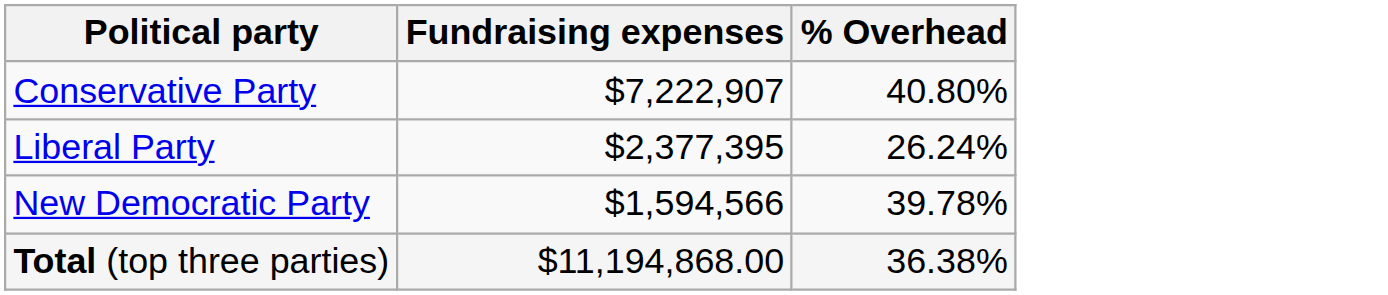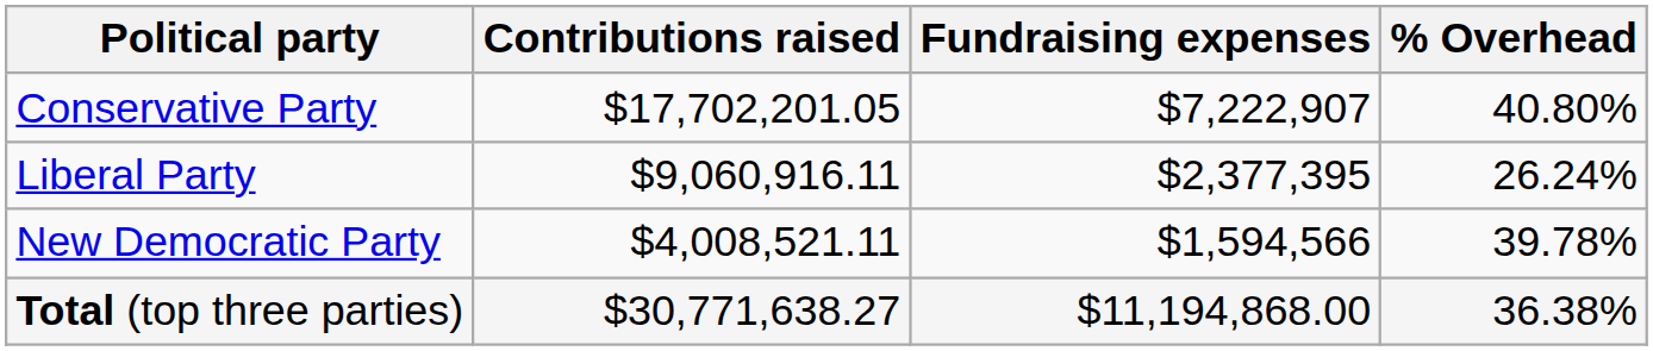 <table class="wikitable" bgcolor="#cccccc" style="border:1px solid #cccccc; text-align: right">
 <tr style="text-align:center">
 <th>Political party</th>
+<th>Contributions raised</th>
 <th>Fundraising expenses</th>
 <th>% Overhead</th>
 </tr>
 <tr>
 <td align="left"><a href='#'>Conservative Party</a></td>
+<td>$17,702,201.05</td>
 <td>$7,222,907</td>
 <td>40.80%</td>
 </tr>
 <tr>
 <td align="left"><a href='#'>Liberal Party</a></td>
+<td>$9,060,916.11</td>
 <td>$2,377,395</td>
 <td>26.24%</td>
 </tr>
 <tr>
 <td align="left"><a href='#'>New Democratic Party</a></td>
+<td>$4,008,521.11</td>
 <td>$1,594,566</td>
 <td>39.78%</td>
 </tr>
 <tr style="background:#f5f5f5;">
 <td style="text-align:left;"><strong>Total</strong> (top three parties)</td>
+<td>$30,771,638.27</td>
 <td>$11,194,868.00</td>
 <td>36.38%</td>
 </tr>
 </table>
